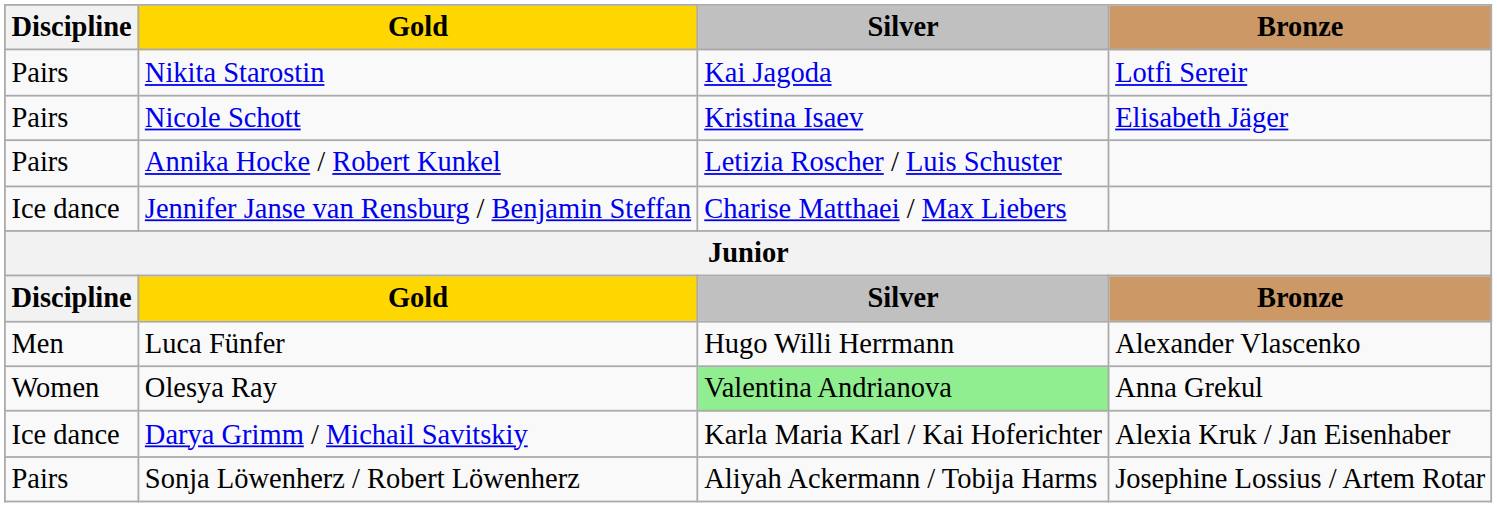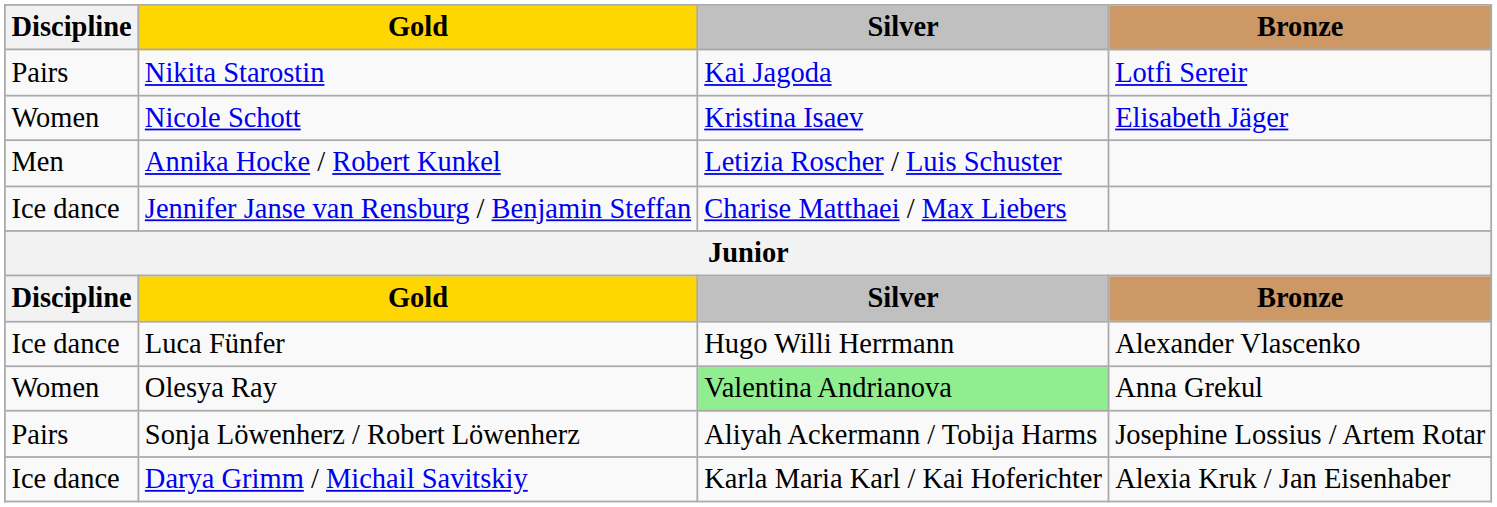 <table class="wikitable">
 <tr>
 <th>Discipline</th>
 <td align="center" bgcolor="gold"><strong>Gold</strong></td>
 <td align="center" bgcolor="silver"><strong>Silver</strong></td>
 <td align="center" bgcolor="cc9966"><strong>Bronze</strong></td>
 </tr>
 <tr>
 <td>Pairs</td>
 <td><a href='#'>Nikita Starostin</a></td>
 <td><a href='#'>Kai Jagoda</a></td>
 <td><a href='#'>Lotfi Sereir</a></td>
 </tr>
 <tr>
-<td>Pairs</td>
+<td>Women</td>
 <td><a href='#'>Nicole Schott</a></td>
 <td><a href='#'>Kristina Isaev</a></td>
 <td><a href='#'>Elisabeth Jäger</a></td>
 </tr>
 <tr>
-<td>Pairs</td>
+<td>Men</td>
 <td><a href='#'>Annika Hocke</a> / <a href='#'>Robert Kunkel</a></td>
 <td><a href='#'>Letizia Roscher</a> / <a href='#'>Luis Schuster</a></td>
 <td></td>
 </tr>
 <tr>
 <td>Ice dance</td>
 <td><a href='#'>Jennifer Janse van Rensburg</a> / <a href='#'>Benjamin Steffan</a></td>
 <td><a href='#'>Charise Matthaei</a> / <a href='#'>Max Liebers</a></td>
 <td></td>
 </tr>
 <tr>
 <th colspan="4">Junior</th>
 </tr>
 <tr>
 <th>Discipline</th>
 <td align="center" bgcolor="gold"><strong>Gold</strong></td>
 <td align="center" bgcolor="silver"><strong>Silver</strong></td>
 <td align="center" bgcolor="cc9966"><strong>Bronze</strong></td>
 </tr>
 <tr>
-<td>Men</td>
+<td>Ice dance</td>
 <td>Luca Fünfer</td>
 <td>Hugo Willi Herrmann</td>
 <td>Alexander Vlascenko</td>
 </tr>
 <tr>
 <td>Women</td>
 <td>Olesya Ray</td>
 <td style="background: lightgreen;">Valentina Andrianova</td>
 <td>Anna Grekul</td>
 </tr>
 <tr>
+<td>Pairs</td>
+<td>Sonja Löwenherz / Robert Löwenherz</td>
+<td>Aliyah Ackermann / Tobija Harms</td>
+<td>Josephine Lossius / Artem Rotar</td>
+</tr>
+<tr>
 <td>Ice dance</td>
 <td><a href='#'>Darya Grimm</a> / <a href='#'>Michail Savitskiy</a></td>
 <td>Karla Maria Karl / Kai Hoferichter</td>
 <td>Alexia Kruk / Jan Eisenhaber</td>
 </tr>
-<tr>
-<td>Pairs</td>
-<td>Sonja Löwenherz / Robert Löwenherz</td>
-<td>Aliyah Ackermann / Tobija Harms</td>
-<td>Josephine Lossius / Artem Rotar</td>
-</tr>
 </table>
